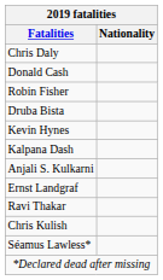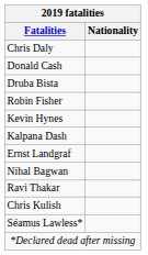 <table class="wikitable collapsible sortable floatright collapsed" style="font-size: 90%; ">
 <tr>
 <th style="text-align:center;" colspan="2">2019 fatalities</th>
 </tr>
 <tr>
 <th><a href='#'>Fatalities</a></th>
 <th>Nationality</th>
 </tr>
 <tr>
 <td>Chris Daly</td>
 <td></td>
 </tr>
 <tr>
 <td>Donald Cash</td>
 <td></td>
 </tr>
 <tr>
-<td>Robin Fisher</td>
+<td>Druba Bista</td>
 <td></td>
 </tr>
 <tr>
-<td>Druba Bista</td>
+<td>Robin Fisher</td>
 <td></td>
 </tr>
 <tr>
 <td>Kevin Hynes</td>
 <td></td>
 </tr>
 <tr>
 <td>Kalpana Dash</td>
 <td></td>
 </tr>
 <tr>
-<td>Anjali S. Kulkarni</td>
+<td>Ernst Landgraf</td>
 <td></td>
 </tr>
 <tr>
-<td>Ernst Landgraf</td>
+<td>Nihal Bagwan</td>
 <td></td>
 </tr>
 <tr>
 <td>Ravi Thakar</td>
 <td></td>
 </tr>
 <tr>
 <td>Chris Kulish</td>
 <td></td>
 </tr>
 <tr>
 <td>Séamus Lawless*</td>
 <td></td>
 </tr>
 <tr>
 <td colspan="2" style="text-align: center;"><em>*Declared dead after missing</em></td>
 </tr>
 </table>
